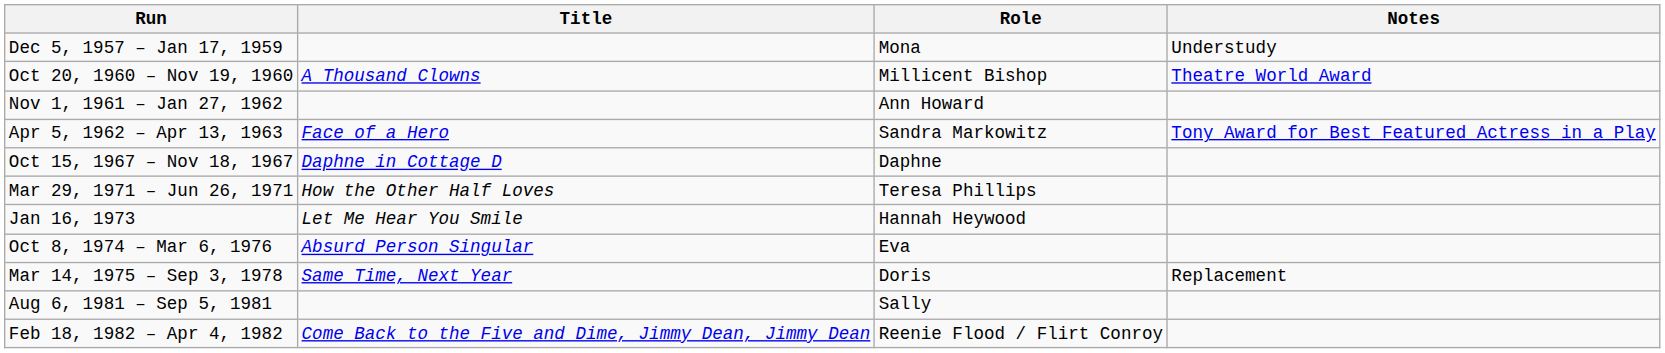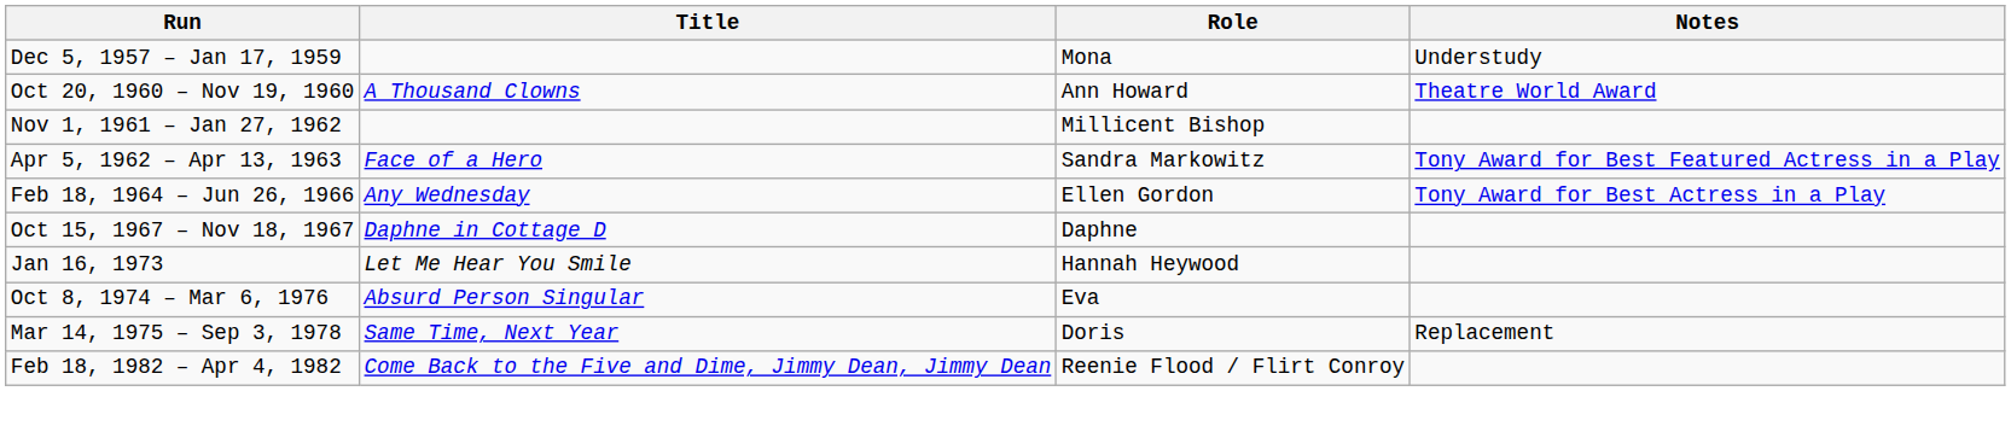 <table class="wikitable">
 <tr>
 <th>Run</th>
 <th>Title</th>
 <th>Role</th>
 <th class="unsortable">Notes</th>
 </tr>
 <tr>
 <td>Dec 5, 1957 – Jan 17, 1959</td>
 <td><em></em></td>
 <td>Mona</td>
 <td>Understudy</td>
 </tr>
 <tr>
 <td>Oct 20, 1960 – Nov 19, 1960</td>
 <td><em><a href='#'>A Thousand Clowns</a></em></td>
-<td>Millicent Bishop</td>
+<td>Ann Howard</td>
 <td><a href='#'>Theatre World Award</a></td>
 </tr>
 <tr>
 <td>Nov 1, 1961 – Jan 27, 1962</td>
 <td><em></em></td>
-<td>Ann Howard</td>
+<td>Millicent Bishop</td>
 <td></td>
 </tr>
 <tr>
 <td>Apr 5, 1962 – Apr 13, 1963</td>
 <td><em><a href='#'>Face of a Hero</a></em></td>
 <td>Sandra Markowitz</td>
 <td><a href='#'>Tony Award for Best Featured Actress in a Play</a></td>
 </tr>
 <tr>
+<td>Feb 18, 1964 – Jun 26, 1966</td>
+<td><em><a href='#'>Any Wednesday</a></em></td>
+<td>Ellen Gordon</td>
+<td><a href='#'>Tony Award for Best Actress in a Play</a></td>
+</tr>
+<tr>
 <td>Oct 15, 1967 – Nov 18, 1967</td>
 <td><em><a href='#'>Daphne in Cottage D</a></em></td>
 <td>Daphne</td>
-<td></td>
-</tr>
-<tr>
-<td>Mar 29, 1971 – Jun 26, 1971</td>
-<td><em>How the Other Half Loves</em></td>
-<td>Teresa Phillips</td>
 <td></td>
 </tr>
 <tr>
 <td>Jan 16, 1973</td>
 <td><em>Let Me Hear You Smile</em></td>
 <td>Hannah Heywood</td>
 <td></td>
 </tr>
 <tr>
 <td>Oct 8, 1974 – Mar 6, 1976</td>
 <td><em><a href='#'>Absurd Person Singular</a></em></td>
 <td>Eva</td>
 <td></td>
 </tr>
 <tr>
 <td>Mar 14, 1975 – Sep 3, 1978</td>
 <td><em><a href='#'>Same Time, Next Year</a></em></td>
 <td>Doris</td>
 <td>Replacement</td>
 </tr>
 <tr>
-<td>Aug 6, 1981 – Sep 5, 1981</td>
-<td><em></em></td>
-<td>Sally</td>
-<td></td>
-</tr>
-<tr>
 <td>Feb 18, 1982 – Apr 4, 1982</td>
 <td><em><a href='#'>Come Back to the Five and Dime, Jimmy Dean, Jimmy Dean</a></em></td>
 <td>Reenie Flood / Flirt Conroy</td>
 <td></td>
 </tr>
 </table>
